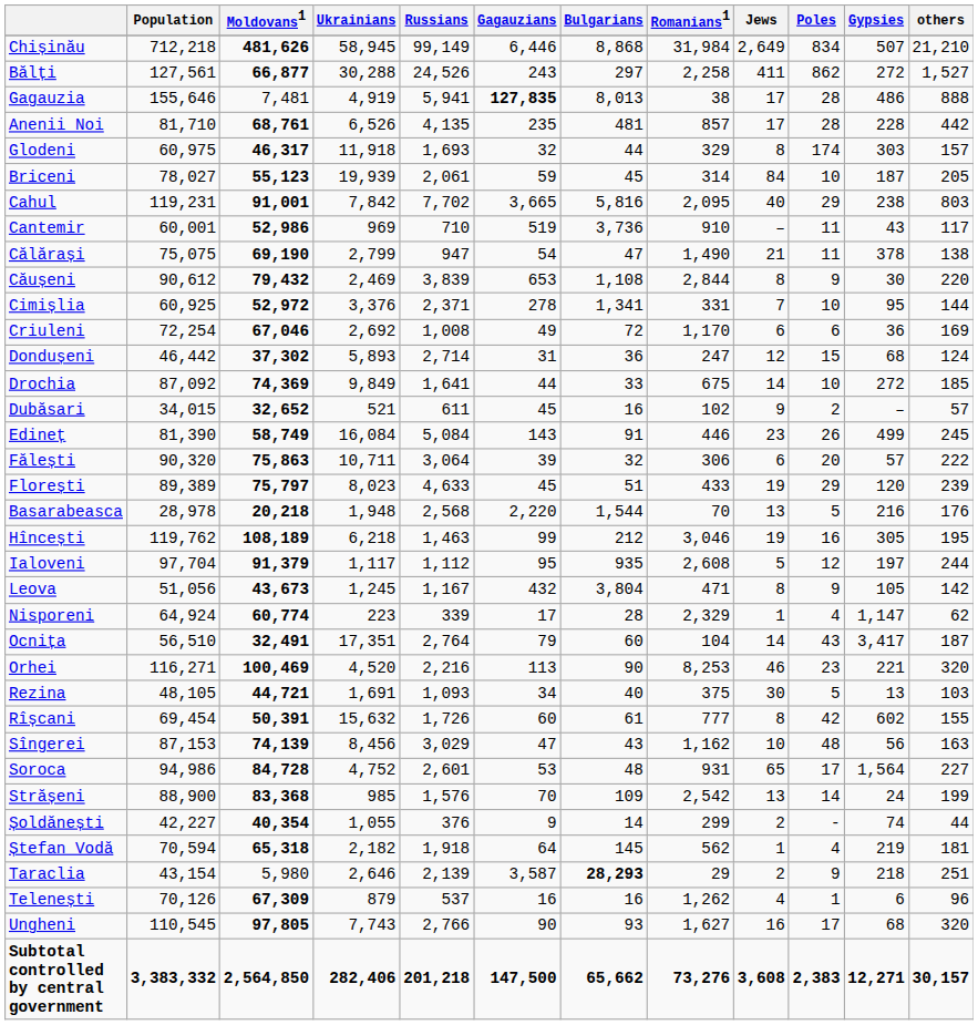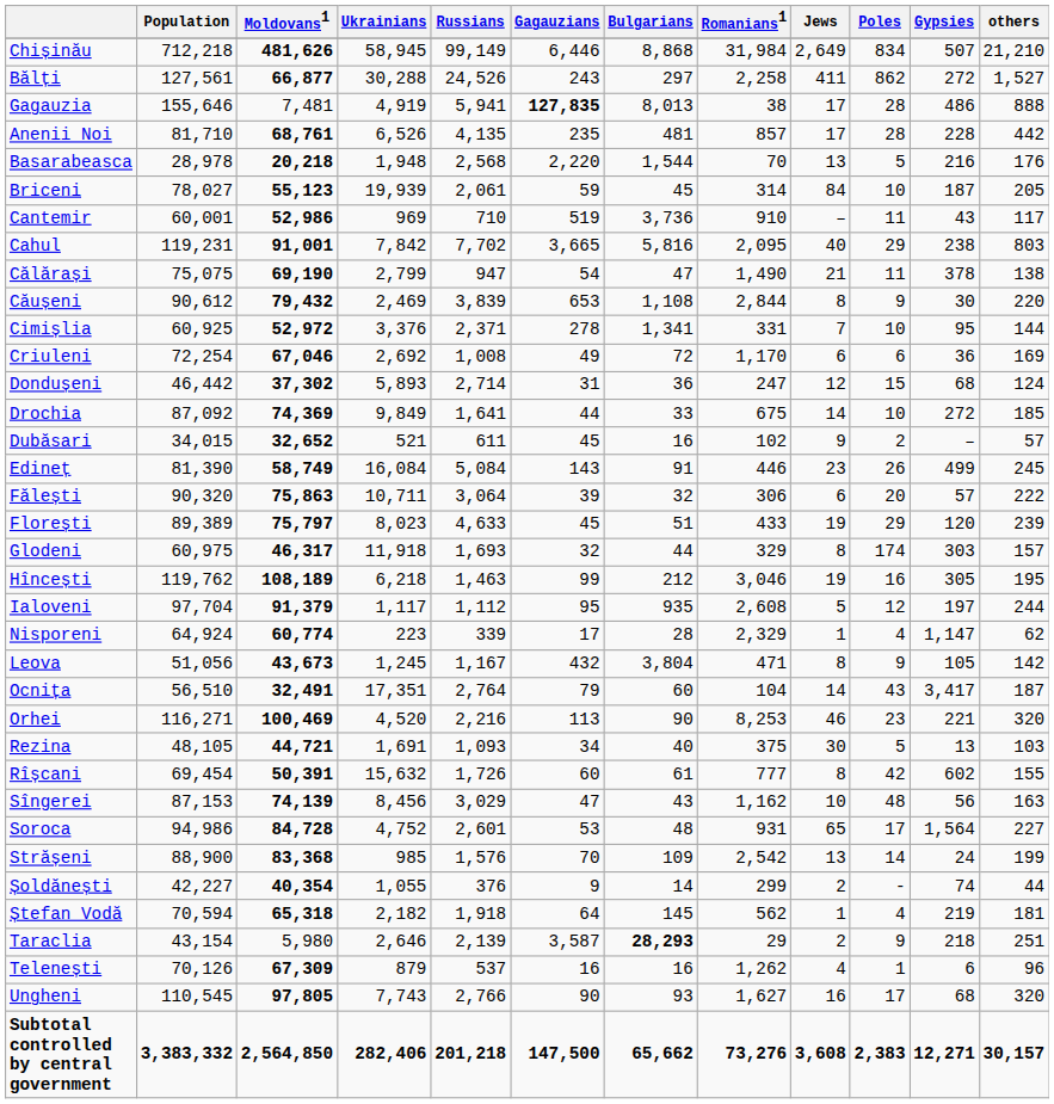 <table class="wikitable" style="text-align:right;">
 <tr>
 <th></th>
 <th><small>Population</small></th>
 <th><small><a href='#'>Moldovans</a></small><sup><strong>1</strong></sup></th>
 <th><small><a href='#'>Ukrainians</a></small></th>
 <th><small><a href='#'>Russians</a></small></th>
 <th><small><a href='#'>Gagauzians</a></small></th>
 <th><small><a href='#'>Bulgarians</a></small></th>
 <th><small><a href='#'>Romanians</a></small><sup><strong>1</strong></sup></th>
 <th><small>Jews</small></th>
 <th><small><a href='#'>Poles</a></small></th>
 <th><small><a href='#'>Gypsies</a></small></th>
 <th><small>others</small></th>
 </tr>
 <tr>
 </tr>
 <tr>
 <td align="left"><a href='#'>Chișinău</a></td>
 <td align="right">712,218</td>
 <td align="right"><strong>481,626</strong><br></td>
 <td align="right">58,945<br></td>
 <td align="right">99,149<br></td>
 <td align="right">6,446<br></td>
 <td align="right">8,868<br></td>
 <td align="right">31,984<br></td>
 <td align="right">2,649<br></td>
 <td align="right">834<br></td>
 <td align="right">507<br></td>
 <td align="right">21,210<br></td>
 </tr>
 <tr>
 <td align="left"><a href='#'>Bălți</a></td>
 <td align="right">127,561</td>
 <td align="right"><strong>66,877</strong><br></td>
 <td align="right">30,288<br></td>
 <td align="right">24,526<br></td>
 <td align="right">243<br></td>
 <td align="right">297<br></td>
 <td align="right">2,258<br></td>
 <td align="right">411<br></td>
 <td align="right">862<br></td>
 <td align="right">272<br></td>
 <td align="right">1,527<br></td>
 </tr>
 <tr>
 <td align="left"><a href='#'>Gagauzia</a></td>
 <td align="right">155,646</td>
 <td align="right">7,481<br></td>
 <td align="right">4,919<br></td>
 <td align="right">5,941<br></td>
 <td align="right"><strong>127,835</strong><br></td>
 <td align="right">8,013<br></td>
 <td align="right">38<br></td>
 <td align="right">17<br></td>
 <td align="right">28<br></td>
 <td align="right">486<br></td>
 <td align="right">888<br></td>
 </tr>
 <tr>
 <td align="left"><a href='#'>Anenii Noi</a></td>
 <td align="right">81,710</td>
 <td align="right"><strong>68,761</strong><br></td>
 <td align="right">6,526<br></td>
 <td align="right">4,135<br></td>
 <td align="right">235<br></td>
 <td align="right">481<br></td>
 <td align="right">857<br></td>
 <td align="right">17<br></td>
 <td align="right">28<br></td>
 <td align="right">228<br></td>
 <td align="right">442<br></td>
 </tr>
 <tr>
-<td align="left"><a href='#'>Glodeni</a></td>
-<td align="right">60,975</td>
-<td align="right"><strong>46,317</strong><br></td>
-<td align="right">11,918<br></td>
-<td align="right">1,693<br></td>
-<td align="right">32<br></td>
-<td align="right">44<br></td>
-<td align="right">329<br></td>
-<td align="right">8<br></td>
-<td align="right">174<br></td>
-<td align="right">303<br></td>
-<td align="right">157<br></td>
+<td align="left"><a href='#'>Basarabeasca</a></td>
+<td align="right">28,978</td>
+<td align="right"><strong>20,218</strong><br></td>
+<td align="right">1,948<br></td>
+<td align="right">2,568<br></td>
+<td align="right">2,220<br></td>
+<td align="right">1,544<br></td>
+<td align="right">70<br></td>
+<td align="right">13<br></td>
+<td align="right">5<br></td>
+<td align="right">216<br></td>
+<td align="right">176<br></td>
 </tr>
 <tr>
 <td align="left"><a href='#'>Briceni</a></td>
 <td align="right">78,027</td>
 <td align="right"><strong>55,123</strong><br></td>
 <td align="right">19,939<br></td>
 <td align="right">2,061<br></td>
 <td align="right">59<br></td>
 <td align="right">45<br></td>
 <td align="right">314<br></td>
 <td align="right">84<br></td>
 <td align="right">10<br></td>
 <td align="right">187<br></td>
 <td align="right">205<br></td>
 </tr>
 <tr>
+<td align="left"><a href='#'>Cantemir</a></td>
+<td align="right">60,001</td>
+<td align="right"><strong>52,986</strong><br></td>
+<td align="right">969<br></td>
+<td align="right">710<br></td>
+<td align="right">519<br></td>
+<td align="right">3,736<br></td>
+<td align="right">910<br></td>
+<td align="right">–<br></td>
+<td align="right">11<br></td>
+<td align="right">43<br></td>
+<td align="right">117<br></td>
+</tr>
+<tr>
 <td align="left"><a href='#'>Cahul</a></td>
 <td align="right">119,231</td>
 <td align="right"><strong>91,001</strong><br></td>
 <td align="right">7,842<br></td>
 <td align="right">7,702<br></td>
 <td align="right">3,665<br></td>
 <td align="right">5,816<br></td>
 <td align="right">2,095<br></td>
 <td align="right">40<br></td>
 <td align="right">29<br></td>
 <td align="right">238<br></td>
 <td align="right">803<br></td>
-</tr>
-<tr>
-<td align="left"><a href='#'>Cantemir</a></td>
-<td align="right">60,001</td>
-<td align="right"><strong>52,986</strong><br></td>
-<td align="right">969<br></td>
-<td align="right">710<br></td>
-<td align="right">519<br></td>
-<td align="right">3,736<br></td>
-<td align="right">910<br></td>
-<td align="right">–<br></td>
-<td align="right">11<br></td>
-<td align="right">43<br></td>
-<td align="right">117<br></td>
 </tr>
 <tr>
 <td align="left"><a href='#'>Călărași</a></td>
 <td align="right">75,075</td>
 <td align="right"><strong>69,190</strong><br></td>
 <td align="right">2,799<br></td>
 <td align="right">947<br></td>
 <td align="right">54<br></td>
 <td align="right">47<br></td>
 <td align="right">1,490<br></td>
 <td align="right">21<br></td>
 <td align="right">11<br></td>
 <td align="right">378<br></td>
 <td align="right">138<br></td>
 </tr>
 <tr>
 <td align="left"><a href='#'>Căușeni</a></td>
 <td align="right">90,612</td>
 <td align="right"><strong>79,432</strong><br></td>
 <td align="right">2,469<br></td>
 <td align="right">3,839<br></td>
 <td align="right">653<br></td>
 <td align="right">1,108<br></td>
 <td align="right">2,844<br></td>
 <td align="right">8<br></td>
 <td align="right">9<br></td>
 <td align="right">30<br></td>
 <td align="right">220<br></td>
 </tr>
 <tr>
 <td align="left"><a href='#'>Cimișlia</a></td>
 <td align="right">60,925</td>
 <td align="right"><strong>52,972</strong><br></td>
 <td align="right">3,376<br></td>
 <td align="right">2,371<br></td>
 <td align="right">278<br></td>
 <td align="right">1,341<br></td>
 <td align="right">331<br></td>
 <td align="right">7<br></td>
 <td align="right">10<br></td>
 <td align="right">95<br></td>
 <td align="right">144<br></td>
 </tr>
 <tr>
 <td align="left"><a href='#'>Criuleni</a></td>
 <td align="right">72,254</td>
 <td align="right"><strong>67,046</strong><br></td>
 <td align="right">2,692<br></td>
 <td align="right">1,008<br></td>
 <td align="right">49<br></td>
 <td align="right">72<br></td>
 <td align="right">1,170<br></td>
 <td align="right">6<br></td>
 <td align="right">6<br></td>
 <td align="right">36<br></td>
 <td align="right">169<br></td>
 </tr>
 <tr>
 <td align="left"><a href='#'>Dondușeni</a></td>
 <td align="right">46,442</td>
 <td align="right"><strong>37,302</strong><br></td>
 <td align="right">5,893<br></td>
 <td align="right">2,714<br></td>
 <td align="right">31<br></td>
 <td align="right">36<br></td>
 <td align="right">247<br></td>
 <td align="right">12<br></td>
 <td align="right">15<br></td>
 <td align="right">68<br></td>
 <td align="right">124<br></td>
 </tr>
 <tr>
 <td align="left"><a href='#'>Drochia</a></td>
 <td align="right">87,092</td>
 <td align="right"><strong>74,369</strong><br></td>
 <td align="right">9,849<br></td>
 <td align="right">1,641<br></td>
 <td align="right">44<br></td>
 <td align="right">33<br></td>
 <td align="right">675<br></td>
 <td align="right">14<br></td>
 <td align="right">10<br></td>
 <td align="right">272<br></td>
 <td align="right">185<br></td>
 </tr>
 <tr>
 <td align="left"><a href='#'>Dubăsari</a></td>
 <td align="right">34,015</td>
 <td align="right"><strong>32,652</strong><br></td>
 <td align="right">521<br></td>
 <td align="right">611<br></td>
 <td align="right">45<br></td>
 <td align="right">16<br></td>
 <td align="right">102<br></td>
 <td align="right">9<br></td>
 <td align="right">2<br></td>
 <td align="right">–<br></td>
 <td align="right">57<br></td>
 </tr>
 <tr>
 <td align="left"><a href='#'>Edineț</a></td>
 <td align="right">81,390</td>
 <td align="right"><strong>58,749</strong><br></td>
 <td align="right">16,084<br></td>
 <td align="right">5,084<br></td>
 <td align="right">143<br></td>
 <td align="right">91<br></td>
 <td align="right">446<br></td>
 <td align="right">23<br></td>
 <td align="right">26<br></td>
 <td align="right">499<br></td>
 <td align="right">245<br></td>
 </tr>
 <tr>
 <td align="left"><a href='#'>Fălești</a></td>
 <td align="right">90,320</td>
 <td align="right"><strong>75,863</strong><br></td>
 <td align="right">10,711<br></td>
 <td align="right">3,064<br></td>
 <td align="right">39<br></td>
 <td align="right">32<br></td>
 <td align="right">306<br></td>
 <td align="right">6<br></td>
 <td align="right">20<br></td>
 <td align="right">57<br></td>
 <td align="right">222<br></td>
 </tr>
 <tr>
 <td align="left"><a href='#'>Florești</a></td>
 <td align="right">89,389</td>
 <td align="right"><strong>75,797</strong><br></td>
 <td align="right">8,023<br></td>
 <td align="right">4,633<br></td>
 <td align="right">45<br></td>
 <td align="right">51<br></td>
 <td align="right">433<br></td>
 <td align="right">19<br></td>
 <td align="right">29<br></td>
 <td align="right">120<br></td>
 <td align="right">239<br></td>
 </tr>
 <tr>
-<td align="left"><a href='#'>Basarabeasca</a></td>
-<td align="right">28,978</td>
-<td align="right"><strong>20,218</strong><br></td>
-<td align="right">1,948<br></td>
-<td align="right">2,568<br></td>
-<td align="right">2,220<br></td>
-<td align="right">1,544<br></td>
-<td align="right">70<br></td>
-<td align="right">13<br></td>
-<td align="right">5<br></td>
-<td align="right">216<br></td>
-<td align="right">176<br></td>
+<td align="left"><a href='#'>Glodeni</a></td>
+<td align="right">60,975</td>
+<td align="right"><strong>46,317</strong><br></td>
+<td align="right">11,918<br></td>
+<td align="right">1,693<br></td>
+<td align="right">32<br></td>
+<td align="right">44<br></td>
+<td align="right">329<br></td>
+<td align="right">8<br></td>
+<td align="right">174<br></td>
+<td align="right">303<br></td>
+<td align="right">157<br></td>
 </tr>
 <tr>
 <td align="left"><a href='#'>Hîncești</a></td>
 <td align="right">119,762</td>
 <td align="right"><strong>108,189</strong><br></td>
 <td align="right">6,218<br></td>
 <td align="right">1,463<br></td>
 <td align="right">99<br></td>
 <td align="right">212<br></td>
 <td align="right">3,046<br></td>
 <td align="right">19<br></td>
 <td align="right">16<br></td>
 <td align="right">305<br></td>
 <td align="right">195<br></td>
 </tr>
 <tr>
 <td align="left"><a href='#'>Ialoveni</a></td>
 <td align="right">97,704</td>
 <td align="right"><strong>91,379</strong><br></td>
 <td align="right">1,117<br></td>
 <td align="right">1,112<br></td>
 <td align="right">95<br></td>
 <td align="right">935<br></td>
 <td align="right">2,608<br></td>
 <td align="right">5<br></td>
 <td align="right">12<br></td>
 <td align="right">197<br></td>
 <td align="right">244<br></td>
 </tr>
 <tr>
+<td align="left"><a href='#'>Nisporeni</a></td>
+<td align="right">64,924</td>
+<td align="right"><strong>60,774</strong><br></td>
+<td align="right">223<br></td>
+<td align="right">339<br></td>
+<td align="right">17<br></td>
+<td align="right">28<br></td>
+<td align="right">2,329<br></td>
+<td align="right">1<br></td>
+<td align="right">4<br></td>
+<td align="right">1,147<br></td>
+<td align="right">62<br></td>
+</tr>
+<tr>
 <td align="left"><a href='#'>Leova</a></td>
 <td align="right">51,056</td>
 <td align="right"><strong>43,673</strong><br></td>
 <td align="right">1,245<br></td>
 <td align="right">1,167<br></td>
 <td align="right">432<br></td>
 <td align="right">3,804<br></td>
 <td align="right">471<br></td>
 <td align="right">8<br></td>
 <td align="right">9<br></td>
 <td align="right">105<br></td>
 <td align="right">142<br></td>
-</tr>
-<tr>
-<td align="left"><a href='#'>Nisporeni</a></td>
-<td align="right">64,924</td>
-<td align="right"><strong>60,774</strong><br></td>
-<td align="right">223<br></td>
-<td align="right">339<br></td>
-<td align="right">17<br></td>
-<td align="right">28<br></td>
-<td align="right">2,329<br></td>
-<td align="right">1<br></td>
-<td align="right">4<br></td>
-<td align="right">1,147<br></td>
-<td align="right">62<br></td>
 </tr>
 <tr>
 <td align="left"><a href='#'>Ocnița</a></td>
 <td align="right">56,510</td>
 <td align="right"><strong>32,491</strong><br></td>
 <td align="right">17,351<br></td>
 <td align="right">2,764<br></td>
 <td align="right">79<br></td>
 <td align="right">60<br></td>
 <td align="right">104<br></td>
 <td align="right">14<br></td>
 <td align="right">43<br></td>
 <td align="right">3,417<br></td>
 <td align="right">187<br></td>
 </tr>
 <tr>
 <td align="left"><a href='#'>Orhei</a></td>
 <td align="right">116,271</td>
 <td align="right"><strong>100,469</strong><br></td>
 <td align="right">4,520<br></td>
 <td align="right">2,216<br></td>
 <td align="right">113<br></td>
 <td align="right">90<br></td>
 <td align="right">8,253<br></td>
 <td align="right">46<br></td>
 <td align="right">23<br></td>
 <td align="right">221<br></td>
 <td align="right">320<br></td>
 </tr>
 <tr>
 <td align="left"><a href='#'>Rezina</a></td>
 <td align="right">48,105</td>
 <td align="right"><strong>44,721</strong><br></td>
 <td align="right">1,691<br></td>
 <td align="right">1,093<br></td>
 <td align="right">34<br></td>
 <td align="right">40<br></td>
 <td align="right">375<br></td>
 <td align="right">30<br></td>
 <td align="right">5<br></td>
 <td align="right">13<br></td>
 <td align="right">103<br></td>
 </tr>
 <tr>
 <td align="left"><a href='#'>Rîșcani</a></td>
 <td align="right">69,454</td>
 <td align="right"><strong>50,391</strong><br></td>
 <td align="right">15,632<br></td>
 <td align="right">1,726<br></td>
 <td align="right">60<br></td>
 <td align="right">61<br></td>
 <td align="right">777<br></td>
 <td align="right">8<br></td>
 <td align="right">42<br></td>
 <td align="right">602<br></td>
 <td align="right">155<br></td>
 </tr>
 <tr>
 <td align="left"><a href='#'>Sîngerei</a></td>
 <td align="right">87,153</td>
 <td align="right"><strong>74,139</strong><br></td>
 <td align="right">8,456<br></td>
 <td align="right">3,029<br></td>
 <td align="right">47<br></td>
 <td align="right">43<br></td>
 <td align="right">1,162<br></td>
 <td align="right">10<br></td>
 <td align="right">48<br></td>
 <td align="right">56<br></td>
 <td align="right">163<br></td>
 </tr>
 <tr>
 <td align="left"><a href='#'>Soroca</a></td>
 <td align="right">94,986</td>
 <td align="right"><strong>84,728</strong><br></td>
 <td align="right">4,752<br></td>
 <td align="right">2,601<br></td>
 <td align="right">53<br></td>
 <td align="right">48<br></td>
 <td align="right">931<br></td>
 <td align="right">65<br></td>
 <td align="right">17<br></td>
 <td align="right">1,564<br></td>
 <td align="right">227<br></td>
 </tr>
 <tr>
 <td align="left"><a href='#'>Strășeni</a></td>
 <td align="right">88,900</td>
 <td align="right"><strong>83,368</strong><br></td>
 <td align="right">985<br></td>
 <td align="right">1,576<br></td>
 <td align="right">70<br></td>
 <td align="right">109<br></td>
 <td align="right">2,542<br></td>
 <td align="right">13<br></td>
 <td align="right">14<br></td>
 <td align="right">24<br></td>
 <td align="right">199<br></td>
 </tr>
 <tr>
 <td align="left"><a href='#'>Șoldănești</a></td>
 <td align="right">42,227</td>
 <td align="right"><strong>40,354</strong><br></td>
 <td align="right">1,055<br></td>
 <td align="right">376<br></td>
 <td align="right">9<br></td>
 <td align="right">14<br></td>
 <td align="right">299<br></td>
 <td align="right">2<br></td>
 <td align="right">-<br></td>
 <td align="right">74<br></td>
 <td align="right">44<br></td>
 </tr>
 <tr>
 <td align="left"><a href='#'>Ștefan Vodă</a></td>
 <td align="right">70,594</td>
 <td align="right"><strong>65,318</strong><br></td>
 <td align="right">2,182<br></td>
 <td align="right">1,918<br></td>
 <td align="right">64<br></td>
 <td align="right">145<br></td>
 <td align="right">562<br></td>
 <td align="right">1<br></td>
 <td align="right">4<br></td>
 <td align="right">219<br></td>
 <td align="right">181<br></td>
 </tr>
 <tr>
 <td align="left"><a href='#'>Taraclia</a></td>
 <td align="right">43,154</td>
 <td align="right">5,980<br></td>
 <td align="right">2,646<br></td>
 <td align="right">2,139<br></td>
 <td align="right">3,587<br></td>
 <td align="right"><strong>28,293</strong><br></td>
 <td align="right">29<br></td>
 <td align="right">2<br></td>
 <td align="right">9<br></td>
 <td align="right">218<br></td>
 <td align="right">251<br></td>
 </tr>
 <tr>
 <td align="left"><a href='#'>Telenești</a></td>
 <td align="right">70,126</td>
 <td align="right"><strong>67,309</strong><br></td>
 <td align="right">879<br></td>
 <td align="right">537<br></td>
 <td align="right">16<br></td>
 <td align="right">16<br></td>
 <td align="right">1,262<br></td>
 <td align="right">4<br></td>
 <td align="right">1<br></td>
 <td align="right">6<br></td>
 <td align="right">96<br></td>
 </tr>
 <tr>
 <td align="left"><a href='#'>Ungheni</a></td>
 <td align="right">110,545</td>
 <td align="right"><strong>97,805</strong><br></td>
 <td align="right">7,743<br></td>
 <td align="right">2,766<br></td>
 <td align="right">90<br></td>
 <td align="right">93<br></td>
 <td align="right">1,627<br></td>
 <td align="right">16<br></td>
 <td align="right">17<br></td>
 <td align="right">68<br></td>
 <td align="right">320<br></td>
 </tr>
 <tr>
 <td align="left"><strong>Subtotal controlled by central government</strong></td>
 <td><strong>3,383,332</strong></td>
 <td><strong>2,564,850</strong><br></td>
 <td align ="right"><strong>282,406</strong><br></td>
 <td align ="right"><strong>201,218</strong><br></td>
 <td align ="right"><strong>147,500</strong><br></td>
 <td align ="right"><strong>65,662</strong><br></td>
 <td align ="right"><strong>73,276</strong><br></td>
 <td align ="right"><strong>3,608</strong><br></td>
 <td align ="right"><strong>2,383</strong><br></td>
 <td align ="right"><strong>12,271</strong><br></td>
 <td align ="right"><strong>30,157</strong><br></td>
 </tr>
 </table>
